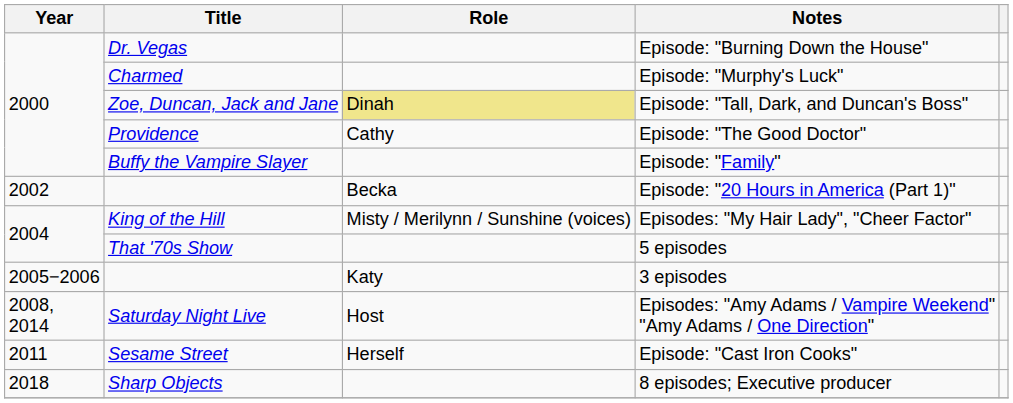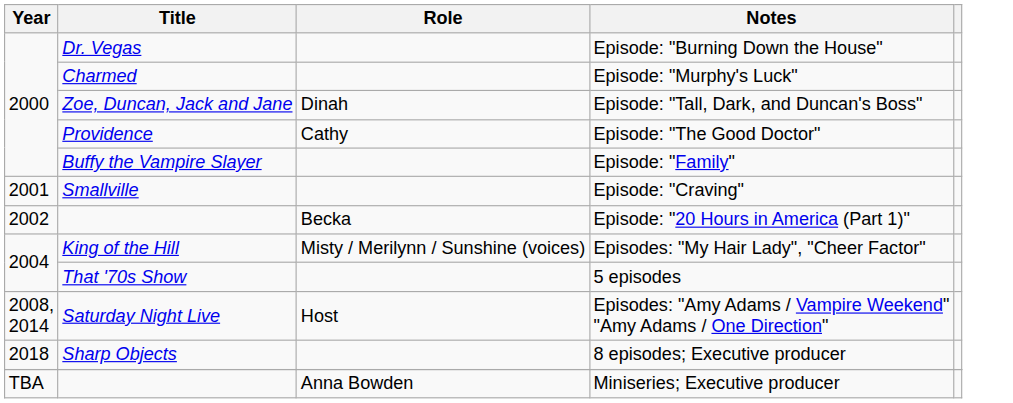 <table class="wikitable plainrowheaders sortable">
 <tr>
 <th scope="col">Year</th>
 <th scope="col">Title</th>
 <th scope="col">Role</th>
 <th scope="col" class="unsortable">Notes</th>
 <th scope="col" class="unsortable"></th>
 </tr>
 <tr>
 <td rowspan=5>2000</td>
 <td><em><a href='#'>Dr. Vegas</a></em></td>
 <td></td>
 <td>Episode: "Burning Down the House"</td>
 <td style="text-align:center;"><br></td>
 </tr>
 <tr>
 <td><em><a href='#'>Charmed</a></em></td>
 <td></td>
 <td>Episode: "Murphy's Luck"</td>
 <td style="text-align:center;"></td>
 </tr>
 <tr>
 <td><em><a href='#'>Zoe, Duncan, Jack and Jane</a></em></td>
-<td style="background: khaki;">Dinah</td>
+<td>Dinah</td>
 <td>Episode: "Tall, Dark, and Duncan's Boss"</td>
 <td style="text-align:center;"></td>
 </tr>
 <tr>
 <td><em><a href='#'>Providence</a></em></td>
 <td>Cathy</td>
 <td>Episode: "The Good Doctor"</td>
 <td style="text-align:center;"></td>
 </tr>
 <tr>
 <td><em><a href='#'>Buffy the Vampire Slayer</a></em></td>
 <td></td>
 <td>Episode: "<a href='#'>Family</a>"</td>
+<td style="text-align:center;"></td>
+</tr>
+<tr>
+<td scope=row>2001</td>
+<td><em><a href='#'>Smallville</a></em></td>
+<td></td>
+<td>Episode: "Craving"</td>
 <td style="text-align:center;"></td>
 </tr>
 <tr>
 <td scope=row>2002</td>
 <td><em></em></td>
 <td>Becka</td>
 <td>Episode: "<a href='#'>20 Hours in America</a> (Part 1)"</td>
 <td style="text-align:center;"></td>
 </tr>
 <tr>
 <td rowspan=2>2004</td>
 <td><em><a href='#'>King of the Hill</a></em></td>
 <td>Misty / Merilynn / Sunshine (voices)</td>
 <td>Episodes: "My Hair Lady", "Cheer Factor"</td>
 <td style="text-align:center;"></td>
 </tr>
 <tr>
 <td><em><a href='#'>That '70s Show</a></em></td>
 <td></td>
 <td>5 episodes</td>
 <td style="text-align:center;"></td>
 </tr>
 <tr>
-<td scope=row>2005−2006</td>
-<td><em></em></td>
-<td>Katy</td>
-<td>3 episodes</td>
-<td style="text-align:center;"></td>
-</tr>
-<tr>
 <td scope=row>2008,<br>2014</td>
 <td><em><a href='#'>Saturday Night Live</a></em></td>
 <td>Host</td>
 <td>Episodes: "Amy Adams / <a href='#'>Vampire Weekend</a>"<br>"Amy Adams / <a href='#'>One Direction</a>"</td>
 <td style="text-align:center;"><br></td>
-</tr>
-<tr>
-<td scope=row>2011</td>
-<td><em><a href='#'>Sesame Street</a></em></td>
-<td>Herself</td>
-<td>Episode: "Cast Iron Cooks"</td>
-<td style="text-align:center;"></td>
 </tr>
 <tr>
 <td scope=row>2018</td>
 <td><em><a href='#'>Sharp Objects</a></em></td>
 <td></td>
 <td>8 episodes; Executive producer</td>
 <td style="text-align:center;"></td>
 </tr>
 <tr>
 </tr>
+<tr>
+<td scope=row>TBA</td>
+<td></td>
+<td>Anna Bowden</td>
+<td>Miniseries; Executive producer</td>
+<td style="text-align:center;"></td>
+</tr>
 </table>
